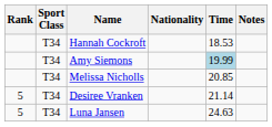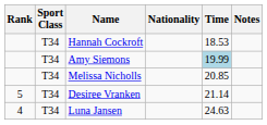 <table class="wikitable sortable" style="text-align:center">
 <tr>
 <th>Rank</th>
 <th>Sport<br>Class</th>
 <th>Name</th>
 <th>Nationality</th>
 <th>Time</th>
 <th>Notes</th>
 </tr>
 <tr>
 <td></td>
 <td>T34</td>
 <td align=left><a href='#'>Hannah Cockroft</a></td>
 <td align=left></td>
 <td>18.53</td>
 <td></td>
 </tr>
 <tr>
 <td></td>
 <td>T34</td>
 <td align=left><a href='#'>Amy Siemons</a></td>
 <td align=left></td>
 <td style="background: lightblue;">19.99</td>
 <td></td>
 </tr>
 <tr>
 <td></td>
 <td>T34</td>
 <td align=left><a href='#'>Melissa Nicholls</a></td>
 <td align=left></td>
 <td>20.85</td>
 <td></td>
 </tr>
 <tr>
 <td>5</td>
 <td>T34</td>
 <td align=left><a href='#'>Desiree Vranken</a></td>
 <td align=left></td>
 <td>21.14</td>
 <td></td>
 </tr>
 <tr>
-<td>5</td>
+<td>4</td>
 <td>T34</td>
 <td align=left><a href='#'>Luna Jansen</a></td>
 <td align=left></td>
 <td>24.63</td>
 <td></td>
 </tr>
 </table>
